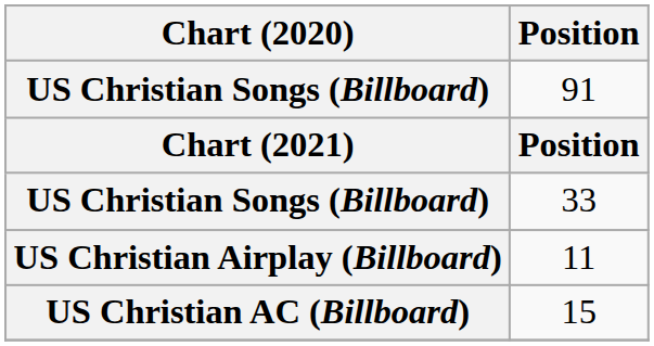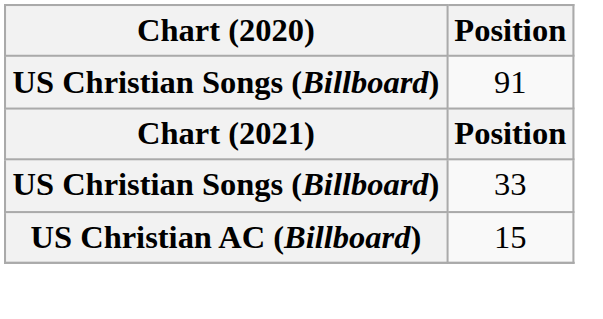 <table class="wikitable plainrowheaders" style="text-align:center">
 <tr>
 <th scope="col">Chart (2020)</th>
 <th scope="col">Position</th>
 </tr>
 <tr>
 <th scope="row">US Christian Songs (<em>Billboard</em>)</th>
 <td>91</td>
 </tr>
 <tr>
 <th scope="col">Chart (2021)</th>
 <th scope="col">Position</th>
 </tr>
 <tr>
 <th scope="row">US Christian Songs (<em>Billboard</em>)</th>
 <td>33</td>
 </tr>
 <tr>
-<th scope="row">US Christian Airplay (<em>Billboard</em>)</th>
-<td>11</td>
-</tr>
-<tr>
 <th scope="row">US Christian AC (<em>Billboard</em>)</th>
 <td>15</td>
 </tr>
 <tr>
 </tr>
 </table>
